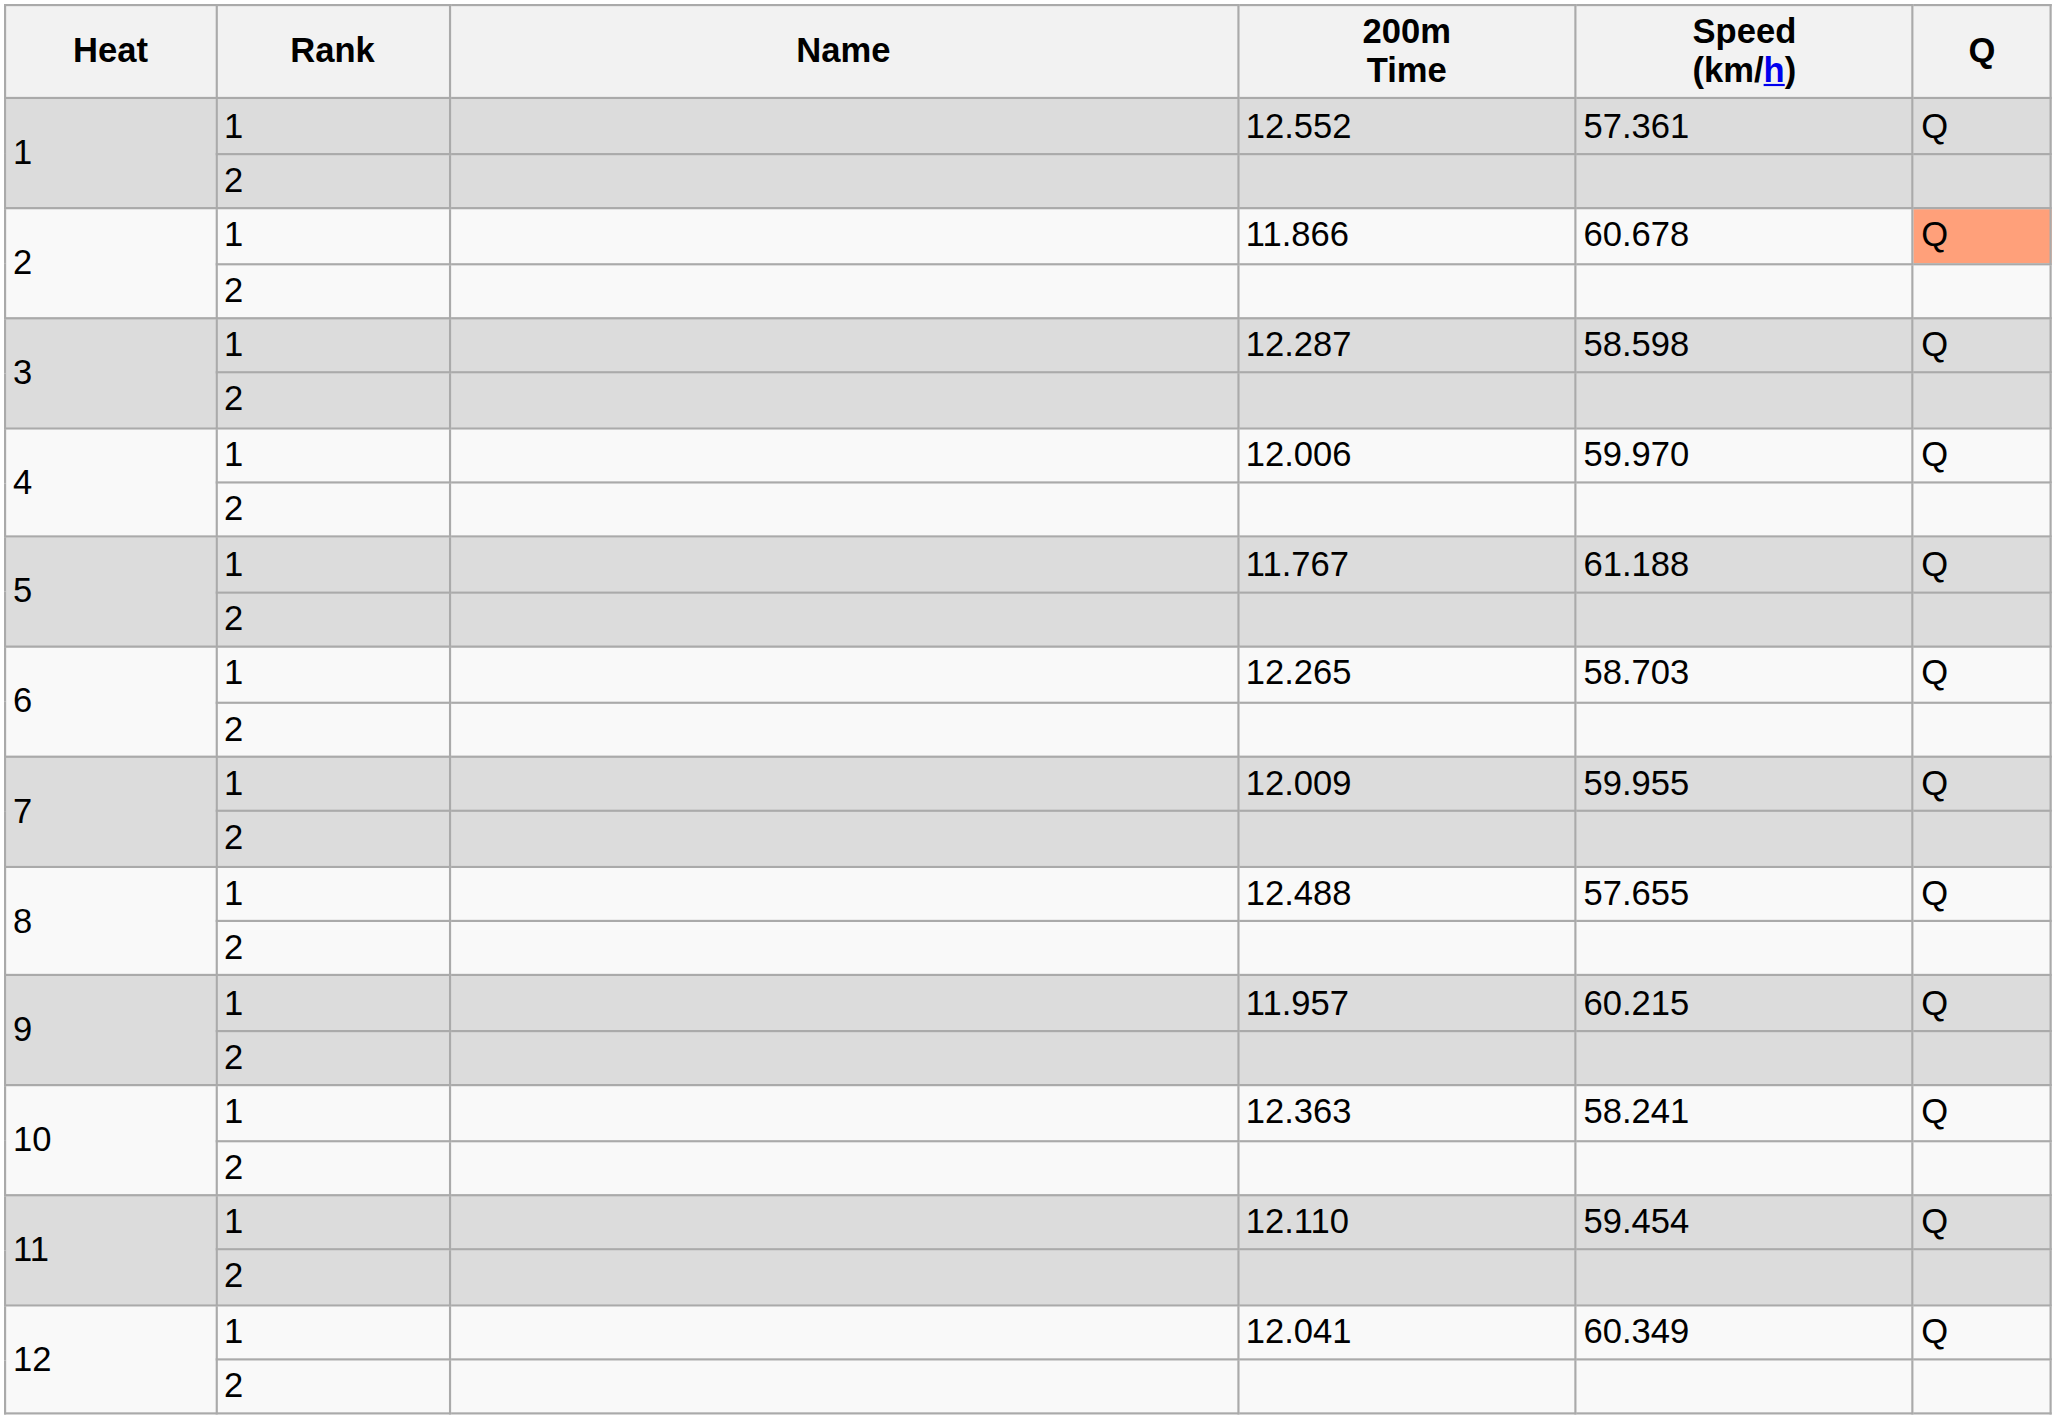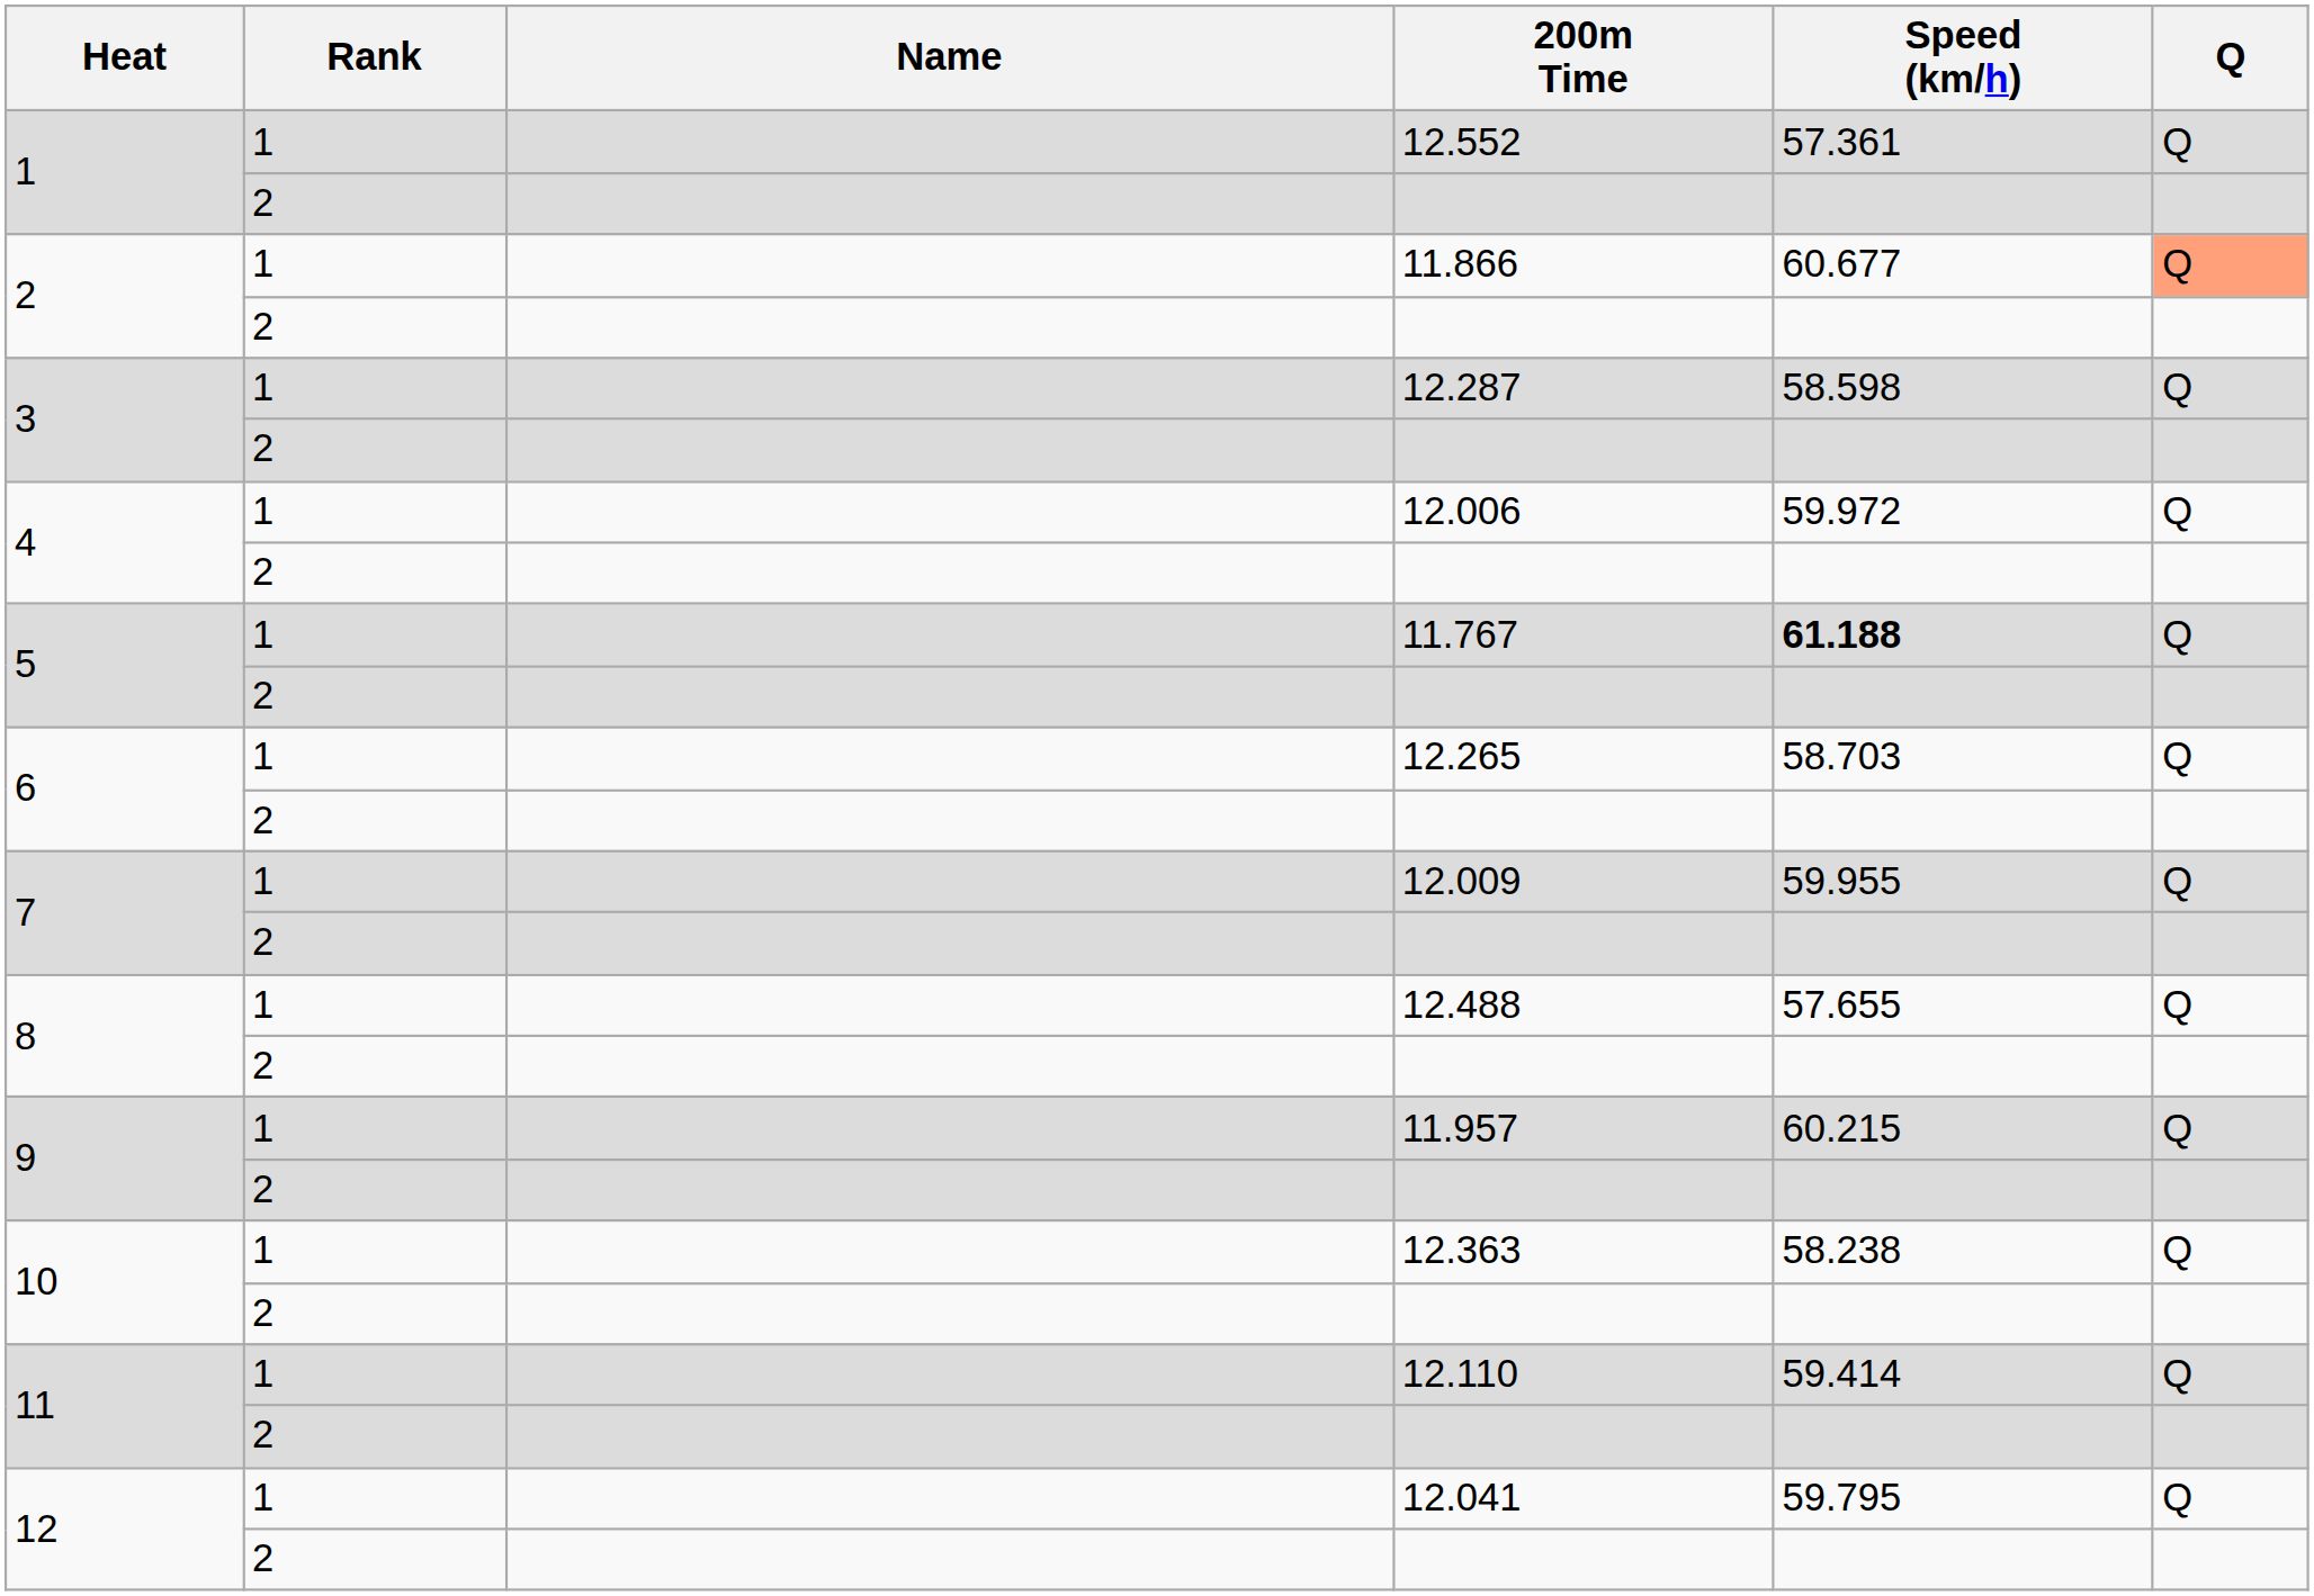 <table class="wikitable" width=75%>
 <tr>
 <th width=20>Heat</th>
 <th width=20>Rank</th>
 <th width=150>Name</th>
 <th width=60>200m<br>Time</th>
 <th width=60>Speed<br>(km/<a href='#'>h</a>)</th>
 <th width=20>Q</th>
 </tr>
 <tr bgcolor=dcdcdc>
 <td rowspan=2>1</td>
 <td>1</td>
 <td></td>
 <td>12.552</td>
 <td>57.361</td>
 <td>Q</td>
 </tr>
 <tr bgcolor=dcdcdc>
 <td>2</td>
 <td></td>
 <td></td>
 <td></td>
 <td></td>
 </tr>
 <tr>
 <td rowspan=2>2</td>
 <td>1</td>
 <td></td>
 <td>11.866</td>
-<td>60.678</td>
+<td>60.677</td>
 <td style="background: lightsalmon;">Q</td>
 </tr>
 <tr>
 <td>2</td>
 <td></td>
 <td></td>
 <td></td>
 <td></td>
 </tr>
 <tr bgcolor=dcdcdc>
 <td rowspan=2>3</td>
 <td>1</td>
 <td></td>
 <td>12.287</td>
 <td>58.598</td>
 <td>Q</td>
 </tr>
 <tr bgcolor=dcdcdc>
 <td>2</td>
 <td></td>
 <td></td>
 <td></td>
 <td></td>
 </tr>
 <tr>
 <td rowspan=2>4</td>
 <td>1</td>
 <td></td>
 <td>12.006</td>
-<td>59.970</td>
+<td>59.972</td>
 <td>Q</td>
 </tr>
 <tr>
 <td>2</td>
 <td></td>
 <td></td>
 <td></td>
 <td></td>
 </tr>
 <tr bgcolor=dcdcdc>
 <td rowspan=2>5</td>
 <td>1</td>
 <td></td>
 <td>11.767</td>
-<td>61.188</td>
+<td><strong>61.188</strong></td>
 <td>Q</td>
 </tr>
 <tr bgcolor=dcdcdc>
 <td>2</td>
 <td></td>
 <td></td>
 <td></td>
 <td></td>
 </tr>
 <tr>
 <td rowspan=2>6</td>
 <td>1</td>
 <td></td>
 <td>12.265</td>
 <td>58.703</td>
 <td>Q</td>
 </tr>
 <tr>
 <td>2</td>
 <td></td>
 <td></td>
 <td></td>
 <td></td>
 </tr>
 <tr bgcolor=dcdcdc>
 <td rowspan=2>7</td>
 <td>1</td>
 <td></td>
 <td>12.009</td>
 <td>59.955</td>
 <td>Q</td>
 </tr>
 <tr bgcolor=dcdcdc>
 <td>2</td>
 <td></td>
 <td></td>
 <td></td>
 <td></td>
 </tr>
 <tr>
 <td rowspan=2>8</td>
 <td>1</td>
 <td></td>
 <td>12.488</td>
 <td>57.655</td>
 <td>Q</td>
 </tr>
 <tr>
 <td>2</td>
 <td></td>
 <td></td>
 <td></td>
 <td></td>
 </tr>
 <tr bgcolor=dcdcdc>
 <td rowspan=2>9</td>
 <td>1</td>
 <td></td>
 <td>11.957</td>
 <td>60.215</td>
 <td>Q</td>
 </tr>
 <tr bgcolor=dcdcdc>
 <td>2</td>
 <td></td>
 <td></td>
 <td></td>
 <td></td>
 </tr>
 <tr>
 <td rowspan=2>10</td>
 <td>1</td>
 <td></td>
 <td>12.363</td>
-<td>58.241</td>
+<td>58.238</td>
 <td>Q</td>
 </tr>
 <tr>
 <td>2</td>
 <td></td>
 <td></td>
 <td></td>
 <td></td>
 </tr>
 <tr bgcolor=dcdcdc>
 <td rowspan=2>11</td>
 <td>1</td>
 <td></td>
 <td>12.110</td>
-<td>59.454</td>
+<td>59.414</td>
 <td>Q</td>
 </tr>
 <tr bgcolor=dcdcdc>
 <td>2</td>
 <td></td>
 <td></td>
 <td></td>
 <td></td>
 </tr>
 <tr>
 <td rowspan=2>12</td>
 <td>1</td>
 <td></td>
 <td>12.041</td>
-<td>60.349</td>
+<td>59.795</td>
 <td>Q</td>
 </tr>
 <tr>
 <td>2</td>
 <td></td>
 <td></td>
 <td></td>
 <td></td>
 </tr>
 </table>
